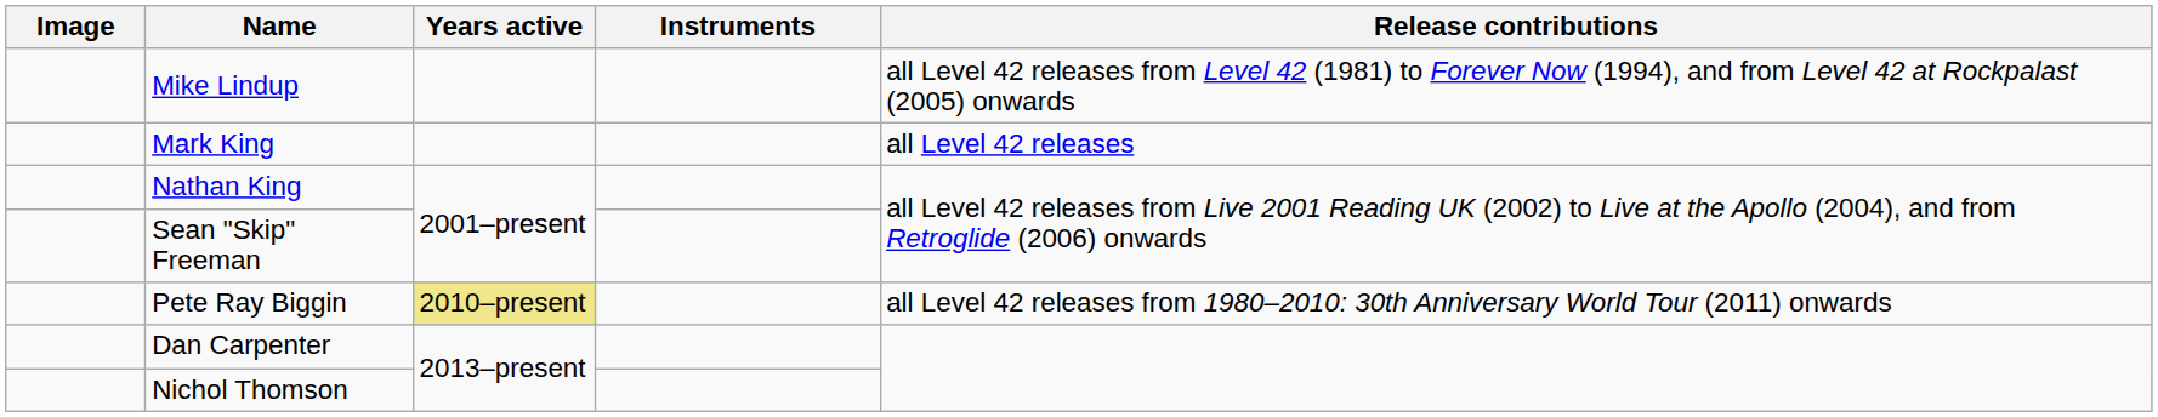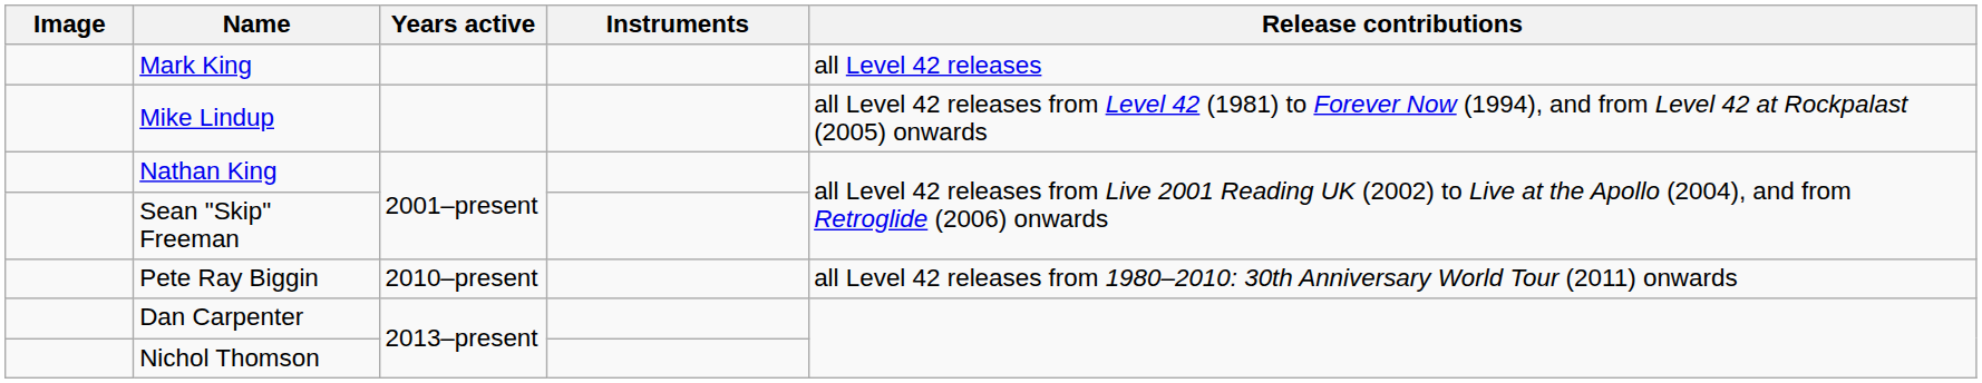 <table class="wikitable" border="1" width=100%>
 <tr>
 <th width="75">Image</th>
 <th width="150">Name</th>
 <th width="100">Years active</th>
 <th width="160">Instruments</th>
 <th>Release contributions</th>
 </tr>
 <tr>
 <td></td>
+<td><a href='#'>Mark King</a></td>
+<td></td>
+<td></td>
+<td>all <a href='#'>Level 42 releases</a></td>
+</tr>
+<tr>
+<td></td>
 <td><a href='#'>Mike Lindup</a></td>
 <td></td>
 <td></td>
 <td>all Level 42 releases from <em><a href='#'>Level 42</a></em> (1981) to <em><a href='#'>Forever Now</a></em> (1994), and from <em>Level 42 at Rockpalast</em> (2005) onwards</td>
-</tr>
-<tr>
-<td></td>
-<td><a href='#'>Mark King</a></td>
-<td></td>
-<td></td>
-<td>all <a href='#'>Level 42 releases</a></td>
 </tr>
 <tr>
 <td></td>
 <td><a href='#'>Nathan King</a></td>
 <td rowspan="2">2001–present</td>
 <td></td>
 <td rowspan="2">all Level 42 releases from <em>Live 2001 Reading UK</em> (2002) to <em>Live at the Apollo</em> (2004), and from <em><a href='#'>Retroglide</a></em> (2006) onwards</td>
 </tr>
 <tr>
 <td></td>
 <td>Sean "Skip" Freeman</td>
 <td></td>
 </tr>
 <tr>
 <td></td>
 <td>Pete Ray Biggin</td>
-<td style="background: khaki;">2010–present</td>
+<td>2010–present</td>
 <td></td>
 <td>all Level 42 releases from <em>1980–2010: 30th Anniversary World Tour</em> (2011) onwards</td>
 </tr>
 <tr>
 <td></td>
 <td>Dan Carpenter</td>
 <td rowspan="2">2013–present</td>
 <td></td>
 <td rowspan="2"></td>
 </tr>
 <tr>
 <td></td>
 <td>Nichol Thomson</td>
 <td></td>
 </tr>
 </table>
